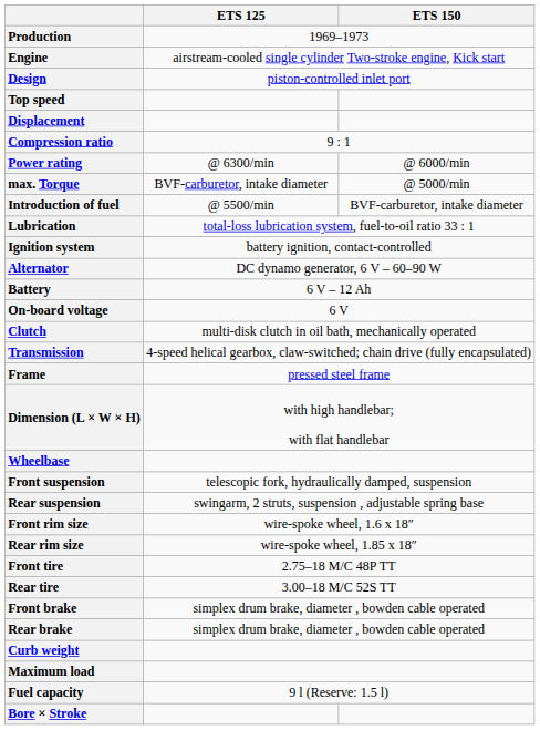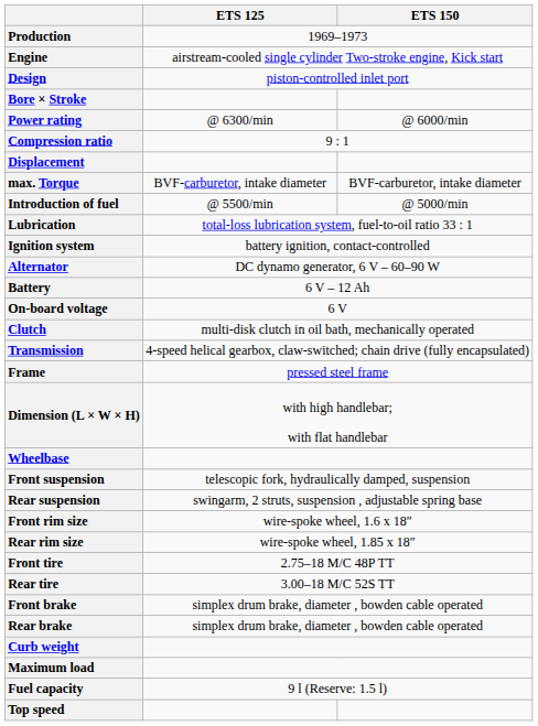 <table class="wikitable" style="text-align:center;">
 <tr id="data">
 <th></th>
 <th>ETS 125</th>
 <th>ETS 150</th>
 </tr>
 <tr>
 <th style="text-align:left;">Production</th>
 <td colspan="2">1969–1973</td>
 </tr>
 <tr>
 <th style="text-align:left;">Engine</th>
 <td colspan="2">airstream-cooled <a href='#'>single cylinder</a> <a href='#'>Two-stroke engine</a>, <a href='#'>Kick start</a></td>
 </tr>
 <tr>
 <th style="text-align:left;"><a href='#'>Design</a></th>
 <td colspan="2"><a href='#'>piston-controlled inlet port</a></td>
 </tr>
 <tr>
-<th style="text-align:left;">Top speed</th>
+<th style="text-align:left;"><a href='#'>Bore</a> × <a href='#'>Stroke</a></th>
 <td></td>
 <td></td>
+</tr>
+<tr>
+<th style="text-align:left;"><a href='#'>Power rating</a></th>
+<td> @ 6300/min</td>
+<td> @ 6000/min</td>
+</tr>
+<tr>
+<th style="text-align:left;"><a href='#'>Compression ratio</a></th>
+<td colspan="2">9 : 1</td>
 </tr>
 <tr>
 <th style="text-align:left;"><a href='#'>Displacement</a></th>
 <td></td>
 <td></td>
 </tr>
 <tr>
-<th style="text-align:left;"><a href='#'>Compression ratio</a></th>
-<td colspan="2">9 : 1</td>
-</tr>
-<tr>
-<th style="text-align:left;"><a href='#'>Power rating</a></th>
-<td> @ 6300/min</td>
-<td> @ 6000/min</td>
-</tr>
-<tr>
 <th style="text-align:left;">max. <a href='#'>Torque</a></th>
 <td>BVF-<a href='#'>carburetor</a>, intake diameter </td>
-<td> @ 5000/min</td>
+<td>BVF-carburetor, intake diameter </td>
 </tr>
 <tr>
 <th style="text-align:left;">Introduction of fuel</th>
 <td> @ 5500/min</td>
-<td>BVF-carburetor, intake diameter </td>
+<td> @ 5000/min</td>
 </tr>
 <tr>
 <th style="text-align:left;">Lubrication</th>
 <td colspan="2"><a href='#'>total-loss lubrication system</a>, fuel-to-oil ratio 33 : 1</td>
 </tr>
 <tr>
 <th style="text-align:left;">Ignition system</th>
 <td colspan="2">battery ignition, contact-controlled</td>
 </tr>
 <tr>
 <th style="text-align:left;"><a href='#'>Alternator</a></th>
 <td colspan="2">DC dynamo generator, 6 V – 60–90 W</td>
 </tr>
 <tr>
 <th style="text-align:left;">Battery</th>
 <td colspan="2">6 V – 12 Ah</td>
 </tr>
 <tr>
 <th style="text-align:left;">On-board voltage</th>
 <td colspan="2">6 V</td>
 </tr>
 <tr>
 <th style="text-align:left;"><a href='#'>Clutch</a></th>
 <td colspan="2">multi-disk clutch in oil bath, mechanically operated</td>
 </tr>
 <tr>
 <th style="text-align:left;"><a href='#'>Transmission</a></th>
 <td colspan="2">4-speed helical gearbox, claw-switched; chain drive (fully encapsulated)</td>
 </tr>
 <tr>
 <th style="text-align:left;">Frame</th>
 <td colspan="2"><a href='#'>pressed steel frame</a></td>
 </tr>
 <tr>
 <th style="text-align:left;">Dimension (L × W × H)</th>
 <td colspan="2"><br>with high handlebar;<br><br>with flat handlebar</td>
 </tr>
 <tr>
 <th style="text-align:left;"><a href='#'>Wheelbase</a></th>
 <td colspan="2"><br></td>
 </tr>
 <tr>
 <th style="text-align:left;">Front suspension</th>
 <td colspan="2">telescopic fork, hydraulically damped, suspension </td>
 </tr>
 <tr>
 <th style="text-align:left;">Rear suspension</th>
 <td colspan="2">swingarm, 2 struts, suspension , adjustable spring base</td>
 </tr>
 <tr>
 <th style="text-align:left;">Front rim size</th>
 <td colspan="2">wire-spoke wheel, 1.6 x 18″</td>
 </tr>
 <tr>
 <th style="text-align:left;">Rear rim size</th>
 <td colspan="2">wire-spoke wheel, 1.85 x 18″</td>
 </tr>
 <tr>
 <th style="text-align:left;">Front tire</th>
 <td colspan="2">2.75–18 M/C 48P TT</td>
 </tr>
 <tr>
 <th style="text-align:left;">Rear tire</th>
 <td colspan="2">3.00–18 M/C 52S TT</td>
 </tr>
 <tr>
 <th style="text-align:left;">Front brake</th>
 <td colspan="2">simplex drum brake, diameter , bowden cable operated</td>
 </tr>
 <tr>
 <th style="text-align:left;">Rear brake</th>
 <td colspan="2">simplex drum brake, diameter , bowden cable operated</td>
 </tr>
 <tr>
 <th style="text-align:left;"><a href='#'>Curb weight</a></th>
 <td colspan="2"></td>
 </tr>
 <tr>
 <th style="text-align:left;">Maximum load</th>
 <td colspan="2"></td>
 </tr>
 <tr>
 <th style="text-align:left;">Fuel capacity</th>
 <td colspan="2">9 l (Reserve: 1.5 l)</td>
 </tr>
 <tr>
-<th style="text-align:left;"><a href='#'>Bore</a> × <a href='#'>Stroke</a></th>
+<th style="text-align:left;">Top speed</th>
 <td></td>
 <td></td>
 </tr>
 </table>
